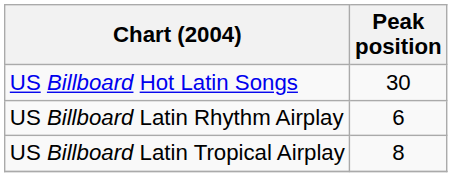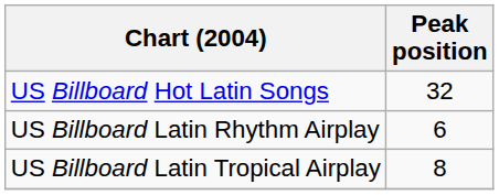 <table class="wikitable sortable">
 <tr>
 <th align="left">Chart (2004)</th>
 <th align="left">Peak<br>position</th>
 </tr>
 <tr>
 <td align="left"><a href='#'>US</a> <em><a href='#'>Billboard</a></em> <a href='#'>Hot Latin Songs</a></td>
-<td align="center">30</td>
+<td align="center">32</td>
 </tr>
 <tr>
 <td align="left">US <em>Billboard</em> Latin Rhythm Airplay</td>
 <td align="center">6</td>
 </tr>
 <tr>
 <td align="left">US <em>Billboard</em>  Latin Tropical Airplay</td>
 <td align="center">8</td>
 </tr>
 <tr>
 </tr>
 </table>
